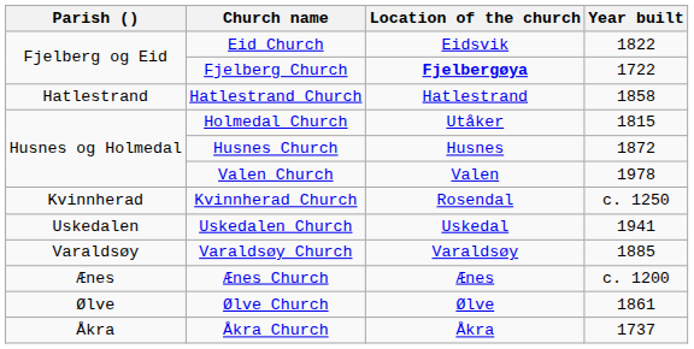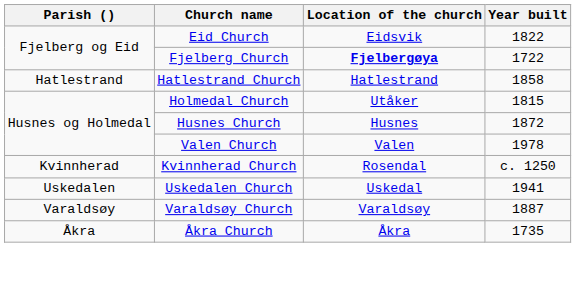 <table class="wikitable" style="text-align:center">
 <tr>
 <th>Parish ()</th>
 <th>Church name</th>
 <th>Location of the church</th>
 <th>Year built</th>
 </tr>
 <tr>
 <td rowspan="2">Fjelberg og Eid</td>
 <td><a href='#'>Eid Church</a></td>
 <td><a href='#'>Eidsvik</a></td>
 <td>1822</td>
 </tr>
 <tr>
 <td><a href='#'>Fjelberg Church</a></td>
 <td><strong><a href='#'>Fjelbergøya</a></strong></td>
 <td>1722</td>
 </tr>
 <tr>
 <td rowspan="1">Hatlestrand</td>
 <td><a href='#'>Hatlestrand Church</a></td>
 <td><a href='#'>Hatlestrand</a></td>
 <td>1858</td>
 </tr>
 <tr>
 <td rowspan="3">Husnes og Holmedal</td>
 <td><a href='#'>Holmedal Church</a></td>
 <td><a href='#'>Utåker</a></td>
 <td>1815</td>
 </tr>
 <tr>
 <td><a href='#'>Husnes Church</a></td>
 <td><a href='#'>Husnes</a></td>
 <td>1872</td>
 </tr>
 <tr>
 <td><a href='#'>Valen Church</a></td>
 <td><a href='#'>Valen</a></td>
 <td>1978</td>
 </tr>
 <tr>
 <td rowspan="1">Kvinnherad</td>
 <td><a href='#'>Kvinnherad Church</a></td>
 <td><a href='#'>Rosendal</a></td>
 <td>c. 1250</td>
 </tr>
 <tr>
 <td rowspan="1">Uskedalen</td>
 <td><a href='#'>Uskedalen Church</a></td>
 <td><a href='#'>Uskedal</a></td>
 <td>1941</td>
 </tr>
 <tr>
 <td rowspan="1">Varaldsøy</td>
 <td><a href='#'>Varaldsøy Church</a></td>
 <td><a href='#'>Varaldsøy</a></td>
-<td>1885</td>
-</tr>
-<tr>
-<td rowspan="1">Ænes</td>
-<td><a href='#'>Ænes Church</a></td>
-<td><a href='#'>Ænes</a></td>
-<td>c. 1200</td>
-</tr>
-<tr>
-<td rowspan="1">Ølve</td>
-<td><a href='#'>Ølve Church</a></td>
-<td><a href='#'>Ølve</a></td>
-<td>1861</td>
+<td>1887</td>
 </tr>
 <tr>
 <td rowspan="1">Åkra</td>
 <td><a href='#'>Åkra Church</a></td>
 <td><a href='#'>Åkra</a></td>
-<td>1737</td>
+<td>1735</td>
 </tr>
 </table>
